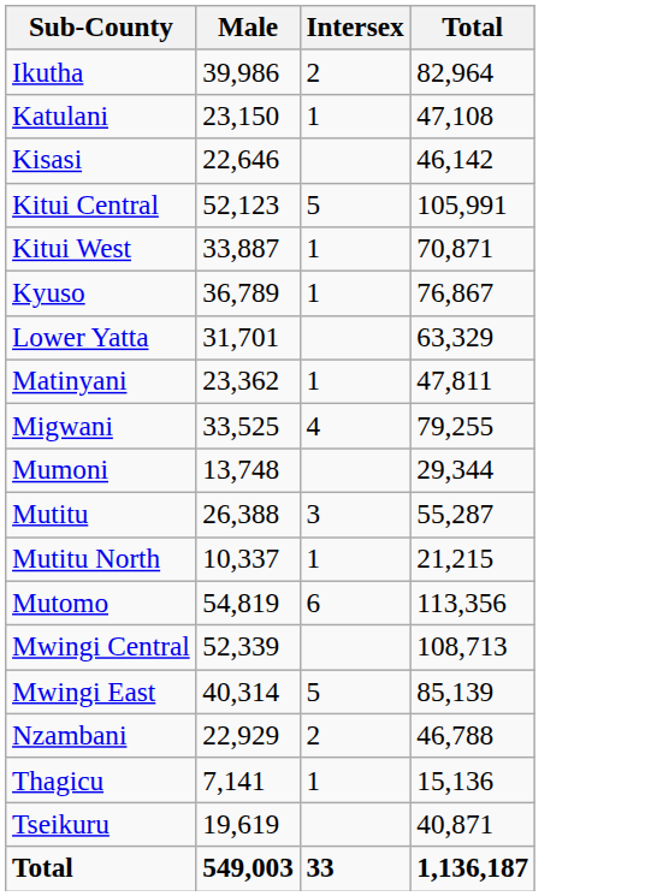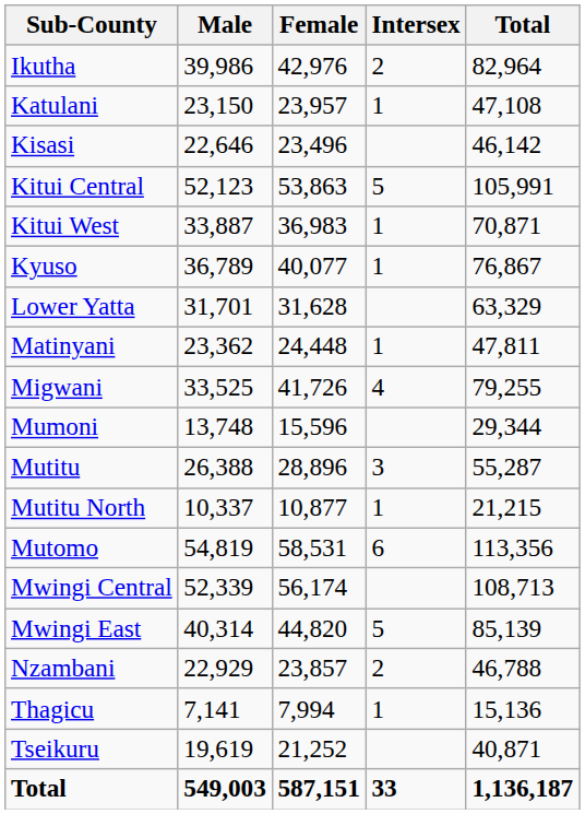 <table class="wikitable">
 <tr>
 <th>Sub-County</th>
 <th>Male</th>
+<th>Female</th>
 <th>Intersex</th>
 <th>Total</th>
 </tr>
 <tr>
 <td><a href='#'>Ikutha</a></td>
 <td>39,986</td>
+<td>42,976</td>
 <td>2</td>
 <td>82,964</td>
 </tr>
 <tr>
 <td><a href='#'>Katulani</a></td>
 <td>23,150</td>
+<td>23,957</td>
 <td>1</td>
 <td>47,108</td>
 </tr>
 <tr>
 <td><a href='#'>Kisasi</a></td>
 <td>22,646</td>
+<td>23,496</td>
 <td></td>
 <td>46,142</td>
 </tr>
 <tr>
 <td><a href='#'>Kitui Central</a></td>
 <td>52,123</td>
+<td>53,863</td>
 <td>5</td>
 <td>105,991</td>
 </tr>
 <tr>
 <td><a href='#'>Kitui West</a></td>
 <td>33,887</td>
+<td>36,983</td>
 <td>1</td>
 <td>70,871</td>
 </tr>
 <tr>
 <td><a href='#'>Kyuso</a></td>
 <td>36,789</td>
+<td>40,077</td>
 <td>1</td>
 <td>76,867</td>
 </tr>
 <tr>
 <td><a href='#'>Lower Yatta</a></td>
 <td>31,701</td>
+<td>31,628</td>
 <td></td>
 <td>63,329</td>
 </tr>
 <tr>
 <td><a href='#'>Matinyani</a></td>
 <td>23,362</td>
+<td>24,448</td>
 <td>1</td>
 <td>47,811</td>
 </tr>
 <tr>
 <td><a href='#'>Migwani</a></td>
 <td>33,525</td>
+<td>41,726</td>
 <td>4</td>
 <td>79,255</td>
 </tr>
 <tr>
 <td><a href='#'>Mumoni</a></td>
 <td>13,748</td>
+<td>15,596</td>
 <td></td>
 <td>29,344</td>
 </tr>
 <tr>
 <td><a href='#'>Mutitu</a></td>
 <td>26,388</td>
+<td>28,896</td>
 <td>3</td>
 <td>55,287</td>
 </tr>
 <tr>
 <td><a href='#'>Mutitu North</a></td>
 <td>10,337</td>
+<td>10,877</td>
 <td>1</td>
 <td>21,215</td>
 </tr>
 <tr>
 <td><a href='#'>Mutomo</a></td>
 <td>54,819</td>
+<td>58,531</td>
 <td>6</td>
 <td>113,356</td>
 </tr>
 <tr>
 <td><a href='#'>Mwingi Central</a></td>
 <td>52,339</td>
+<td>56,174</td>
 <td></td>
 <td>108,713</td>
 </tr>
 <tr>
 <td><a href='#'>Mwingi East</a></td>
 <td>40,314</td>
+<td>44,820</td>
 <td>5</td>
 <td>85,139</td>
 </tr>
 <tr>
 <td><a href='#'>Nzambani</a></td>
 <td>22,929</td>
+<td>23,857</td>
 <td>2</td>
 <td>46,788</td>
 </tr>
 <tr>
 <td><a href='#'>Thagicu</a></td>
 <td>7,141</td>
+<td>7,994</td>
 <td>1</td>
 <td>15,136</td>
 </tr>
 <tr>
 <td><a href='#'>Tseikuru</a></td>
 <td>19,619</td>
+<td>21,252</td>
 <td></td>
 <td>40,871</td>
 </tr>
 <tr>
 <td><strong>Total</strong></td>
 <td><strong>549,003</strong></td>
+<td><strong>587,151</strong></td>
 <td><strong>33</strong></td>
 <td><strong>1,136,187</strong></td>
 </tr>
 </table>
